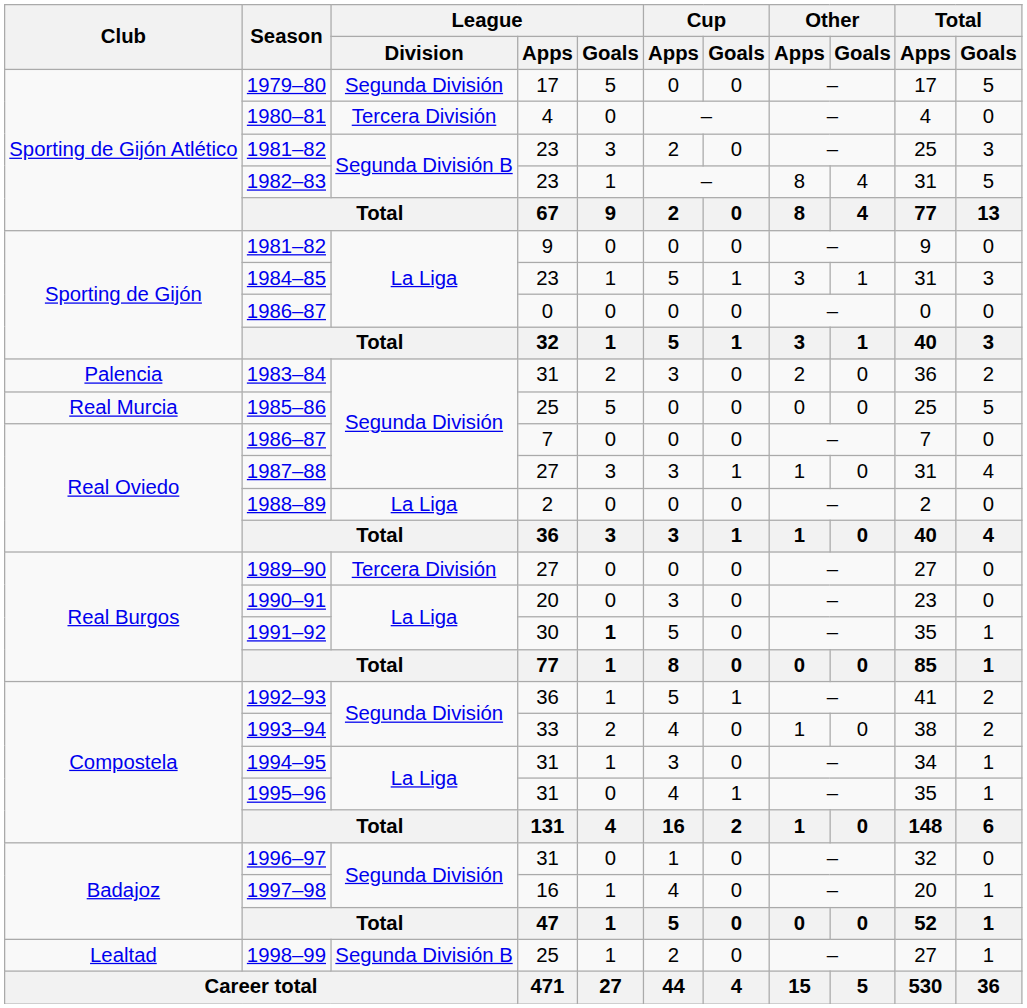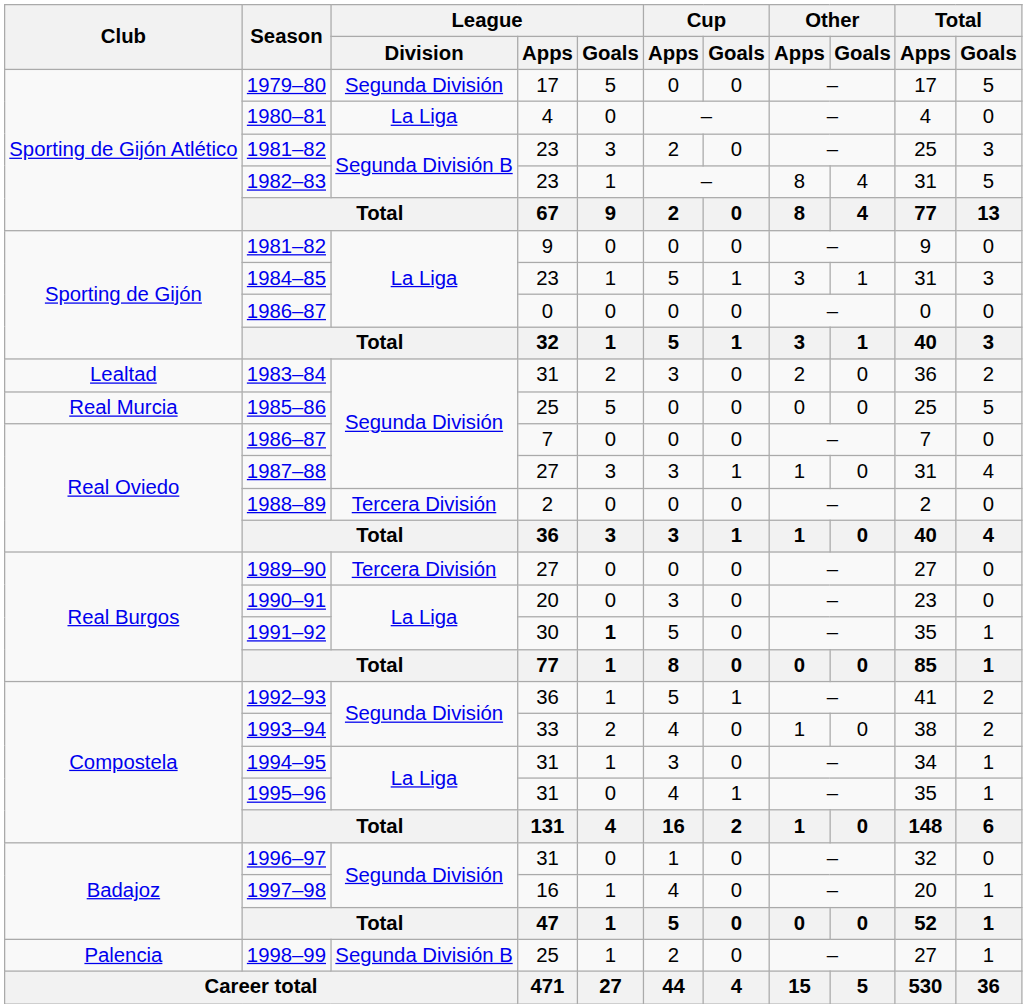 <table class="wikitable" style="text-align: center;">
 <tr>
 <th rowspan="2">Club</th>
 <th rowspan="2">Season</th>
 <th colspan="3">League</th>
 <th colspan="2">Cup</th>
 <th colspan="2">Other</th>
 <th colspan="2">Total</th>
 </tr>
 <tr>
 <th>Division</th>
 <th>Apps</th>
 <th>Goals</th>
 <th>Apps</th>
 <th>Goals</th>
 <th>Apps</th>
 <th>Goals</th>
 <th>Apps</th>
 <th>Goals</th>
 </tr>
 <tr>
 <td rowspan="5" valign="center"><a href='#'>Sporting de Gijón Atlético</a></td>
 <td><a href='#'>1979–80</a></td>
 <td><a href='#'>Segunda División</a></td>
 <td>17</td>
 <td>5</td>
 <td>0</td>
 <td>0</td>
 <td colspan="2">–</td>
 <td>17</td>
 <td>5</td>
 </tr>
 <tr>
 <td><a href='#'>1980–81</a></td>
-<td><a href='#'>Tercera División</a></td>
+<td><a href='#'>La Liga</a></td>
 <td>4</td>
 <td>0</td>
 <td colspan="2">–</td>
 <td colspan="2">–</td>
 <td>4</td>
 <td>0</td>
 </tr>
 <tr>
 <td><a href='#'>1981–82</a></td>
 <td rowspan="2"><a href='#'>Segunda División B</a></td>
 <td>23</td>
 <td>3</td>
 <td>2</td>
 <td>0</td>
 <td colspan="2">–</td>
 <td>25</td>
 <td>3</td>
 </tr>
 <tr>
 <td><a href='#'>1982–83</a></td>
 <td>23</td>
 <td>1</td>
 <td colspan="2">–</td>
 <td>8</td>
 <td>4</td>
 <td>31</td>
 <td>5</td>
 </tr>
 <tr>
 <th colspan="2">Total</th>
 <th>67</th>
 <th>9</th>
 <th>2</th>
 <th>0</th>
 <th>8</th>
 <th>4</th>
 <th>77</th>
 <th>13</th>
 </tr>
 <tr>
 <td rowspan="4" valign="center"><a href='#'>Sporting de Gijón</a></td>
 <td><a href='#'>1981–82</a></td>
 <td rowspan="3"><a href='#'>La Liga</a></td>
 <td>9</td>
 <td>0</td>
 <td>0</td>
 <td>0</td>
 <td colspan="2">–</td>
 <td>9</td>
 <td>0</td>
 </tr>
 <tr>
 <td><a href='#'>1984–85</a></td>
 <td>23</td>
 <td>1</td>
 <td>5</td>
 <td>1</td>
 <td>3</td>
 <td>1</td>
 <td>31</td>
 <td>3</td>
 </tr>
 <tr>
 <td><a href='#'>1986–87</a></td>
 <td>0</td>
 <td>0</td>
 <td>0</td>
 <td>0</td>
 <td colspan="2">–</td>
 <td>0</td>
 <td>0</td>
 </tr>
 <tr>
 <th colspan="2">Total</th>
 <th>32</th>
 <th>1</th>
 <th>5</th>
 <th>1</th>
 <th>3</th>
 <th>1</th>
 <th>40</th>
 <th>3</th>
 </tr>
 <tr>
-<td valign="center"><a href='#'>Palencia</a></td>
+<td valign="center"><a href='#'>Lealtad</a></td>
 <td><a href='#'>1983–84</a></td>
 <td rowspan="4"><a href='#'>Segunda División</a></td>
 <td>31</td>
 <td>2</td>
 <td>3</td>
 <td>0</td>
 <td>2</td>
 <td>0</td>
 <td>36</td>
 <td>2</td>
 </tr>
 <tr>
 <td valign="center"><a href='#'>Real Murcia</a></td>
 <td><a href='#'>1985–86</a></td>
 <td>25</td>
 <td>5</td>
 <td>0</td>
 <td>0</td>
 <td>0</td>
 <td>0</td>
 <td>25</td>
 <td>5</td>
 </tr>
 <tr>
 <td rowspan="4" valign="center"><a href='#'>Real Oviedo</a></td>
 <td><a href='#'>1986–87</a></td>
 <td>7</td>
 <td>0</td>
 <td>0</td>
 <td>0</td>
 <td colspan="2">–</td>
 <td>7</td>
 <td>0</td>
 </tr>
 <tr>
 <td><a href='#'>1987–88</a></td>
 <td>27</td>
 <td>3</td>
 <td>3</td>
 <td>1</td>
 <td>1</td>
 <td>0</td>
 <td>31</td>
 <td>4</td>
 </tr>
 <tr>
 <td><a href='#'>1988–89</a></td>
-<td><a href='#'>La Liga</a></td>
+<td><a href='#'>Tercera División</a></td>
 <td>2</td>
 <td>0</td>
 <td>0</td>
 <td>0</td>
 <td colspan="2">–</td>
 <td>2</td>
 <td>0</td>
 </tr>
 <tr>
 <th colspan="2">Total</th>
 <th>36</th>
 <th>3</th>
 <th>3</th>
 <th>1</th>
 <th>1</th>
 <th>0</th>
 <th>40</th>
 <th>4</th>
 </tr>
 <tr>
 <td rowspan="4" valign="center"><a href='#'>Real Burgos</a></td>
 <td><a href='#'>1989–90</a></td>
 <td><a href='#'>Tercera División</a></td>
 <td>27</td>
 <td>0</td>
 <td>0</td>
 <td>0</td>
 <td colspan="2">–</td>
 <td>27</td>
 <td>0</td>
 </tr>
 <tr>
 <td><a href='#'>1990–91</a></td>
 <td rowspan="2"><a href='#'>La Liga</a></td>
 <td>20</td>
 <td>0</td>
 <td>3</td>
 <td>0</td>
 <td colspan="2">–</td>
 <td>23</td>
 <td>0</td>
 </tr>
 <tr>
 <td><a href='#'>1991–92</a></td>
 <td>30</td>
 <td><strong>1</strong></td>
 <td>5</td>
 <td>0</td>
 <td colspan="2">–</td>
 <td>35</td>
 <td>1</td>
 </tr>
 <tr>
 <th colspan="2">Total</th>
 <th>77</th>
 <th>1</th>
 <th>8</th>
 <th>0</th>
 <th>0</th>
 <th>0</th>
 <th>85</th>
 <th>1</th>
 </tr>
 <tr>
 <td rowspan="5" valign="center"><a href='#'>Compostela</a></td>
 <td><a href='#'>1992–93</a></td>
 <td rowspan="2"><a href='#'>Segunda División</a></td>
 <td>36</td>
 <td>1</td>
 <td>5</td>
 <td>1</td>
 <td colspan="2">–</td>
 <td>41</td>
 <td>2</td>
 </tr>
 <tr>
 <td><a href='#'>1993–94</a></td>
 <td>33</td>
 <td>2</td>
 <td>4</td>
 <td>0</td>
 <td>1</td>
 <td>0</td>
 <td>38</td>
 <td>2</td>
 </tr>
 <tr>
 <td><a href='#'>1994–95</a></td>
 <td rowspan="2"><a href='#'>La Liga</a></td>
 <td>31</td>
 <td>1</td>
 <td>3</td>
 <td>0</td>
 <td colspan="2">–</td>
 <td>34</td>
 <td>1</td>
 </tr>
 <tr>
 <td><a href='#'>1995–96</a></td>
 <td>31</td>
 <td>0</td>
 <td>4</td>
 <td>1</td>
 <td colspan="2">–</td>
 <td>35</td>
 <td>1</td>
 </tr>
 <tr>
 <th colspan="2">Total</th>
 <th>131</th>
 <th>4</th>
 <th>16</th>
 <th>2</th>
 <th>1</th>
 <th>0</th>
 <th>148</th>
 <th>6</th>
 </tr>
 <tr>
 <td rowspan="3" valign="center"><a href='#'>Badajoz</a></td>
 <td><a href='#'>1996–97</a></td>
 <td rowspan="2"><a href='#'>Segunda División</a></td>
 <td>31</td>
 <td>0</td>
 <td>1</td>
 <td>0</td>
 <td colspan="2">–</td>
 <td>32</td>
 <td>0</td>
 </tr>
 <tr>
 <td><a href='#'>1997–98</a></td>
 <td>16</td>
 <td>1</td>
 <td>4</td>
 <td>0</td>
 <td colspan="2">–</td>
 <td>20</td>
 <td>1</td>
 </tr>
 <tr>
 <th colspan="2">Total</th>
 <th>47</th>
 <th>1</th>
 <th>5</th>
 <th>0</th>
 <th>0</th>
 <th>0</th>
 <th>52</th>
 <th>1</th>
 </tr>
 <tr>
-<td valign="center"><a href='#'>Lealtad</a></td>
+<td valign="center"><a href='#'>Palencia</a></td>
 <td><a href='#'>1998–99</a></td>
 <td><a href='#'>Segunda División B</a></td>
 <td>25</td>
 <td>1</td>
 <td>2</td>
 <td>0</td>
 <td colspan="2">–</td>
 <td>27</td>
 <td>1</td>
 </tr>
 <tr>
 <th colspan="3">Career total</th>
 <th>471</th>
 <th>27</th>
 <th>44</th>
 <th>4</th>
 <th>15</th>
 <th>5</th>
 <th>530</th>
 <th>36</th>
 </tr>
 </table>
